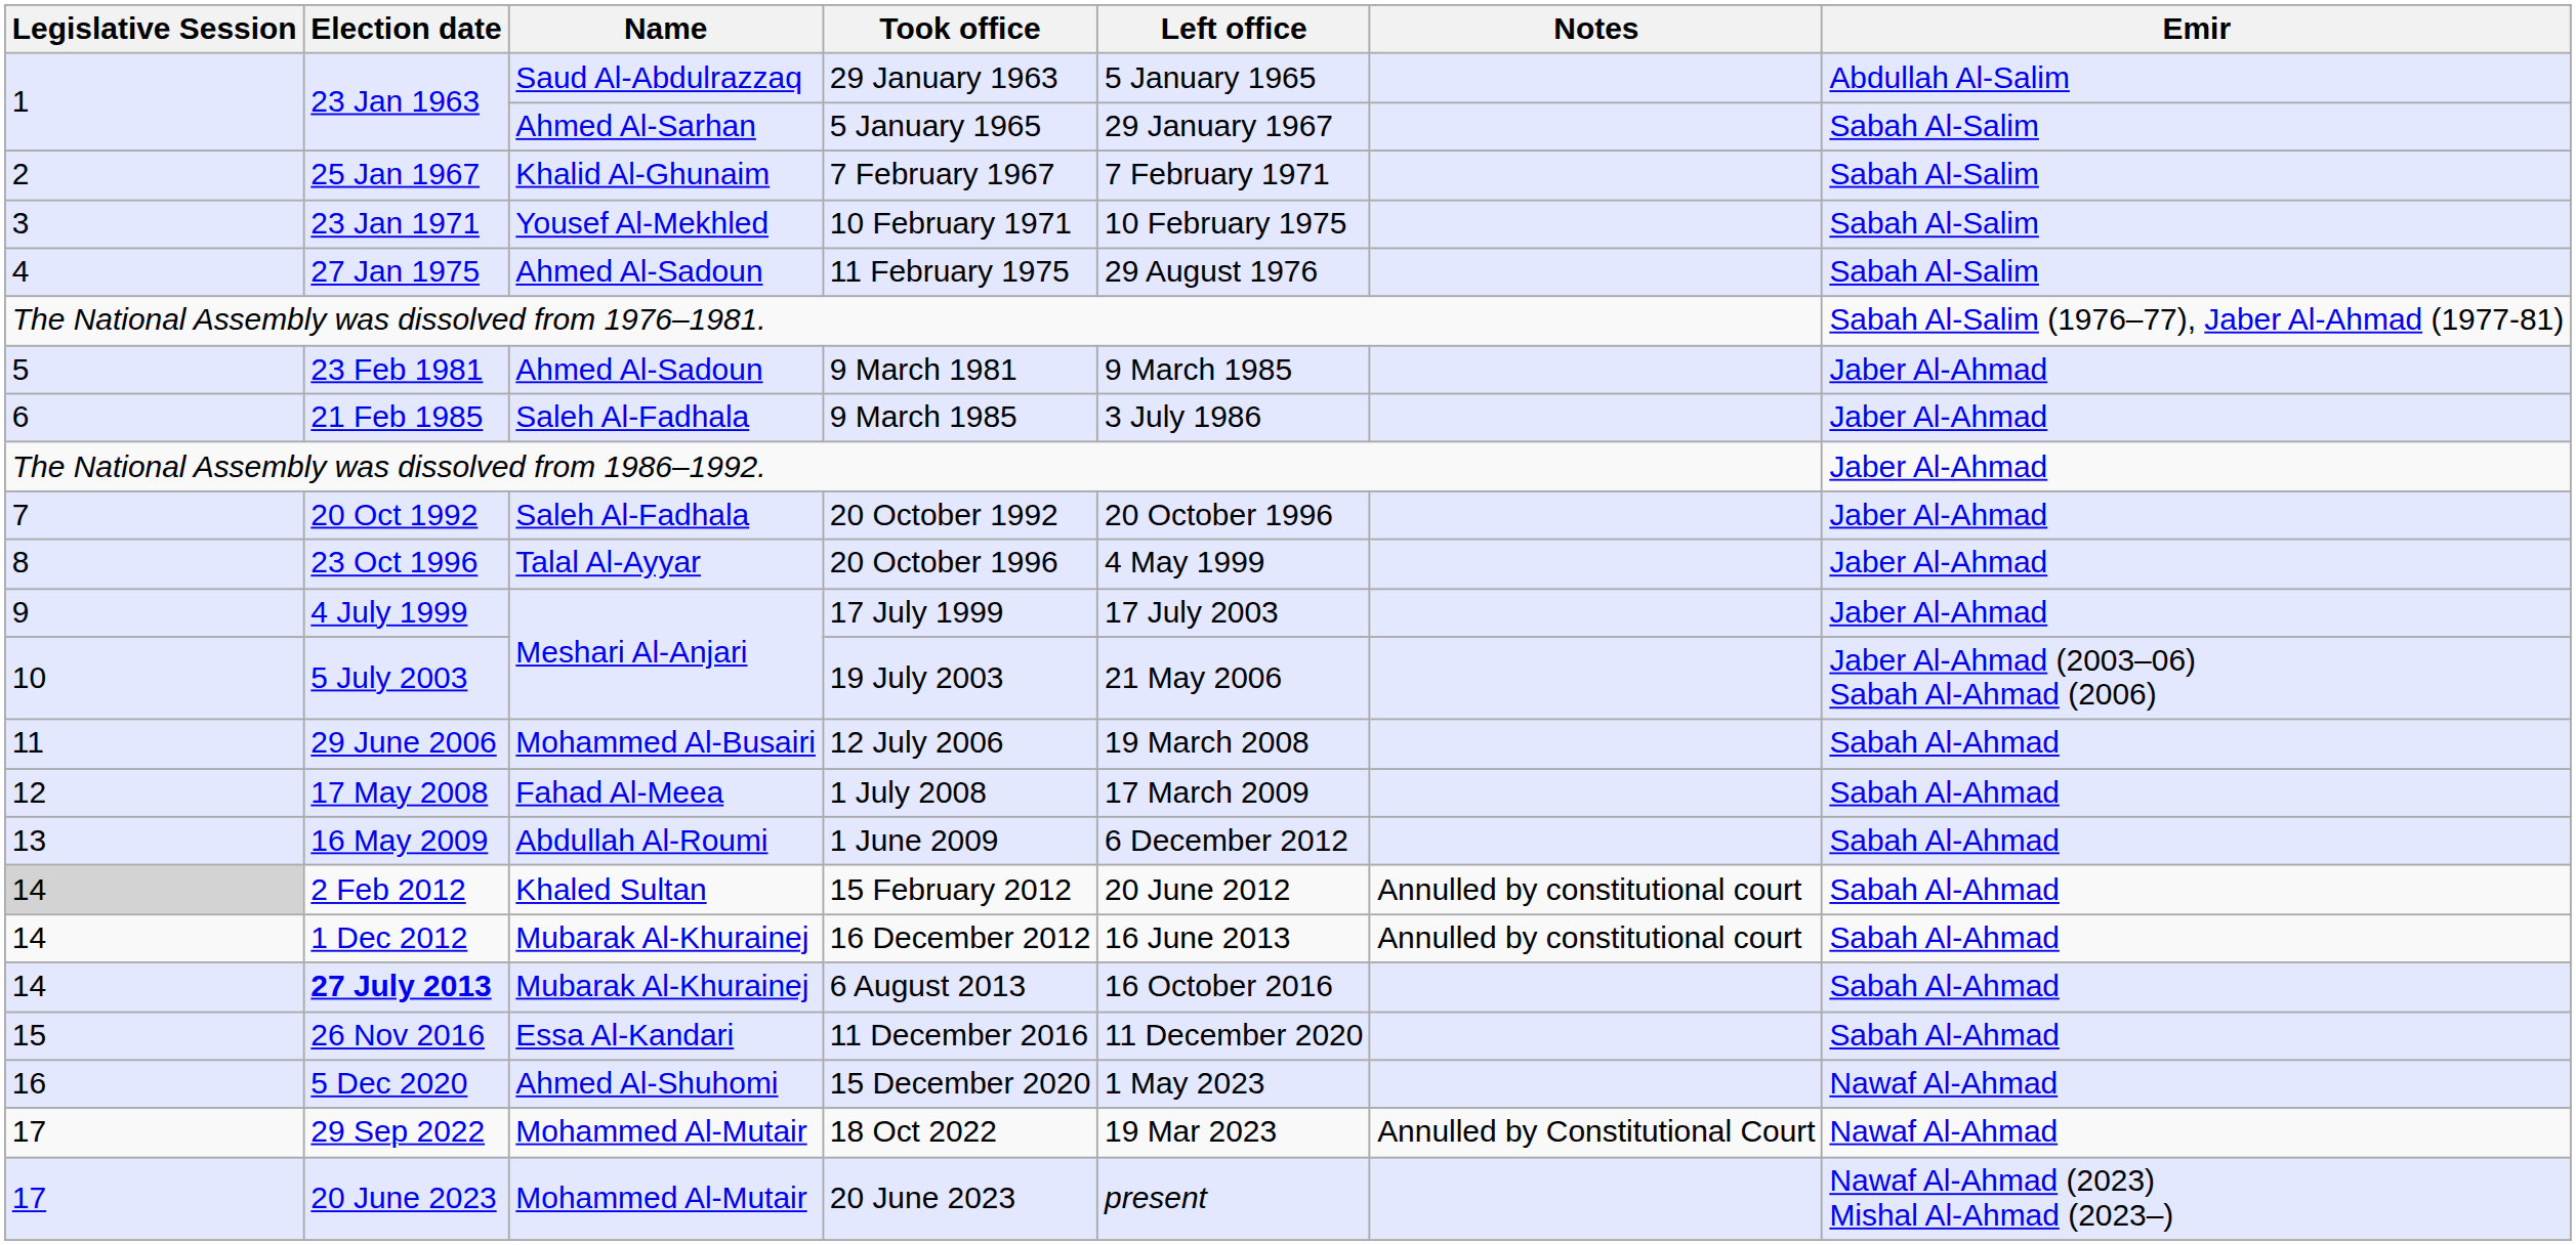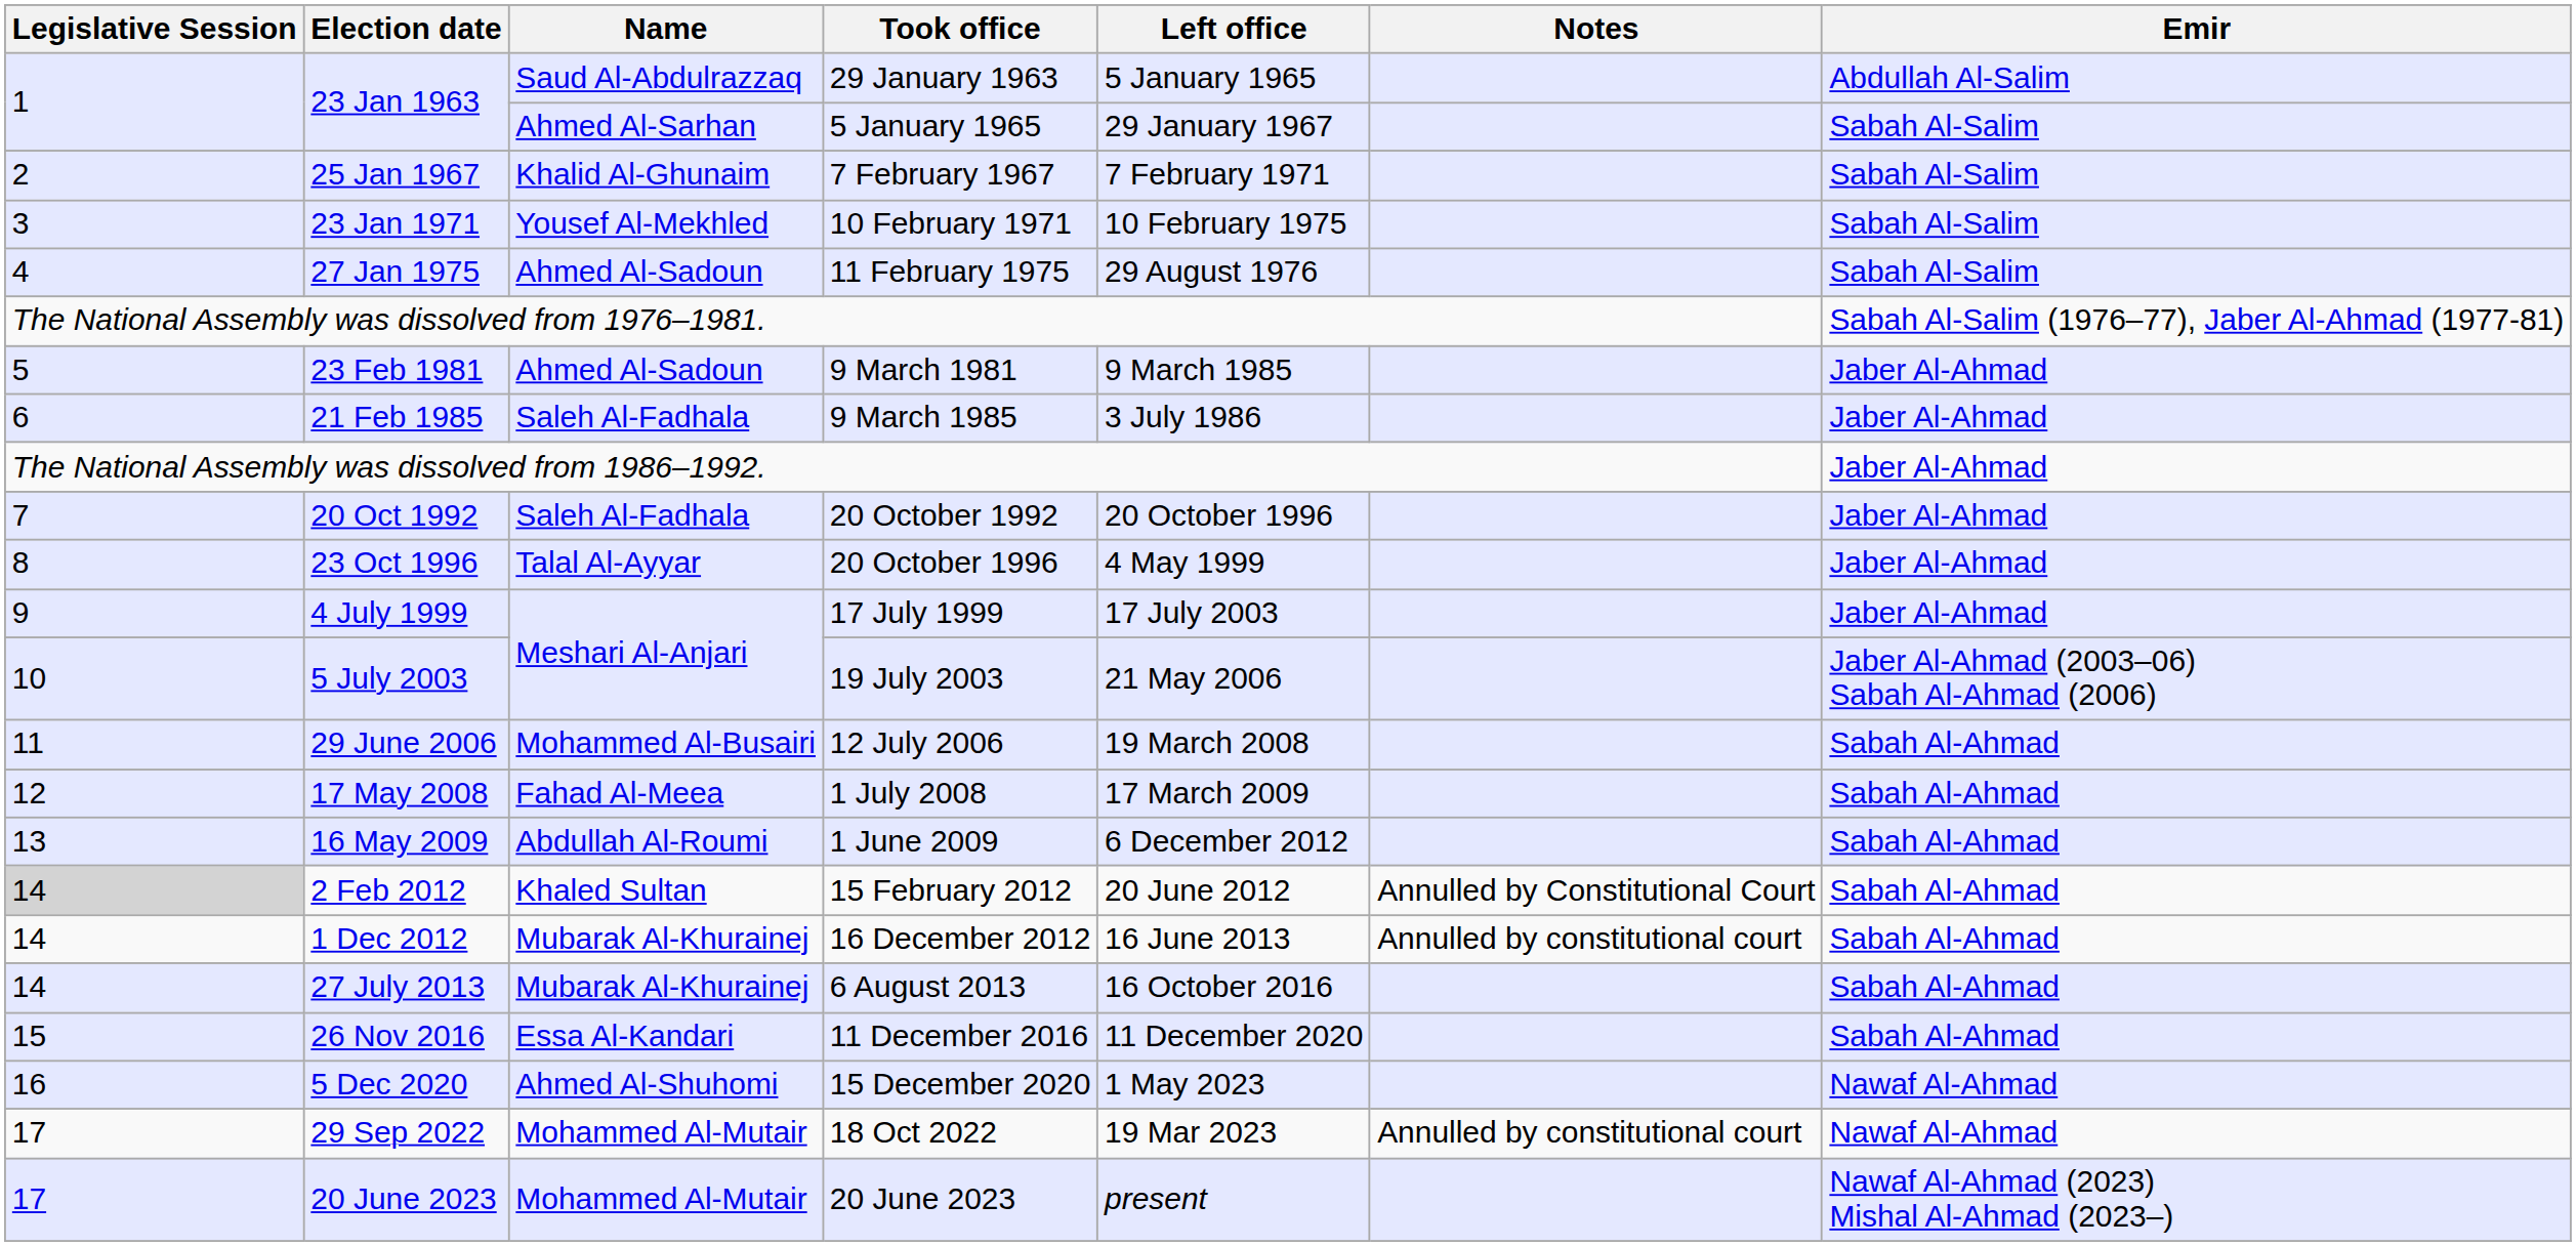 <table class="wikitable">
 <tr>
 <th>Legislative Session</th>
 <th>Election date</th>
 <th>Name</th>
 <th>Took office</th>
 <th>Left office</th>
 <th>Notes</th>
 <th>Emir</th>
 </tr>
 <tr bgcolor="#e4e8ff">
 <td rowspan="2">1</td>
 <td rowspan="2"><a href='#'>23 Jan 1963</a></td>
 <td><a href='#'>Saud Al-Abdulrazzaq</a></td>
 <td>29 January 1963</td>
 <td>5 January 1965</td>
 <td></td>
 <td><a href='#'>Abdullah Al-Salim</a></td>
 </tr>
 <tr bgcolor="#e4e8ff">
 <td><a href='#'>Ahmed Al-Sarhan</a></td>
 <td>5 January 1965</td>
 <td>29 January 1967</td>
 <td></td>
 <td><a href='#'>Sabah Al-Salim</a></td>
 </tr>
 <tr bgcolor="#e4e8ff">
 <td>2</td>
 <td><a href='#'>25 Jan 1967</a></td>
 <td><a href='#'>Khalid Al-Ghunaim</a></td>
 <td>7 February 1967</td>
 <td>7 February 1971</td>
 <td></td>
 <td><a href='#'>Sabah Al-Salim</a></td>
 </tr>
 <tr bgcolor="#e4e8ff">
 <td>3</td>
 <td><a href='#'>23 Jan 1971</a></td>
 <td><a href='#'>Yousef Al-Mekhled</a></td>
 <td>10 February 1971</td>
 <td>10 February 1975</td>
 <td></td>
 <td><a href='#'>Sabah Al-Salim</a></td>
 </tr>
 <tr bgcolor="#e4e8ff">
 <td>4</td>
 <td><a href='#'>27 Jan 1975</a></td>
 <td><a href='#'>Ahmed Al-Sadoun</a></td>
 <td>11 February 1975</td>
 <td>29 August 1976</td>
 <td></td>
 <td><a href='#'>Sabah Al-Salim</a></td>
 </tr>
 <tr>
 <td colspan="6"><em>The National Assembly was dissolved from 1976–1981.</em></td>
 <td><a href='#'>Sabah Al-Salim</a> (1976–77), <a href='#'>Jaber Al-Ahmad</a> (1977-81)</td>
 </tr>
 <tr bgcolor="#e4e8ff">
 <td>5</td>
 <td><a href='#'>23 Feb 1981</a></td>
 <td><a href='#'>Ahmed Al-Sadoun</a></td>
 <td>9 March 1981</td>
 <td>9 March 1985</td>
 <td></td>
 <td><a href='#'>Jaber Al-Ahmad</a></td>
 </tr>
 <tr bgcolor="#e4e8ff">
 <td>6</td>
 <td><a href='#'>21 Feb 1985</a></td>
 <td><a href='#'>Saleh Al-Fadhala</a></td>
 <td>9 March 1985</td>
 <td>3 July 1986</td>
 <td></td>
 <td><a href='#'>Jaber Al-Ahmad</a></td>
 </tr>
 <tr>
 <td colspan="6"><em>The National Assembly was dissolved from 1986–1992.</em></td>
 <td><a href='#'>Jaber Al-Ahmad</a></td>
 </tr>
 <tr bgcolor="#e4e8ff">
 <td>7</td>
 <td><a href='#'>20 Oct 1992</a></td>
 <td><a href='#'>Saleh Al-Fadhala</a></td>
 <td>20 October 1992</td>
 <td>20 October 1996</td>
 <td></td>
 <td><a href='#'>Jaber Al-Ahmad</a></td>
 </tr>
 <tr bgcolor="#e4e8ff">
 <td>8</td>
 <td><a href='#'>23 Oct 1996</a></td>
 <td><a href='#'>Talal Al-Ayyar</a></td>
 <td>20 October 1996</td>
 <td>4 May 1999</td>
 <td></td>
 <td><a href='#'>Jaber Al-Ahmad</a></td>
 </tr>
 <tr bgcolor="#e4e8ff">
 <td>9</td>
 <td><a href='#'>4 July 1999</a></td>
 <td rowspan="2"><a href='#'>Meshari Al-Anjari</a></td>
 <td>17 July 1999</td>
 <td>17 July 2003</td>
 <td></td>
 <td><a href='#'>Jaber Al-Ahmad</a></td>
 </tr>
 <tr bgcolor="#e4e8ff">
 <td>10</td>
 <td><a href='#'>5 July 2003</a></td>
 <td>19 July 2003</td>
 <td>21 May 2006</td>
 <td></td>
 <td><a href='#'>Jaber Al-Ahmad</a> (2003–06)<br><a href='#'>Sabah Al-Ahmad</a> (2006)</td>
 </tr>
 <tr bgcolor="#e4e8ff">
 <td>11</td>
 <td><a href='#'>29 June 2006</a></td>
 <td><a href='#'>Mohammed Al-Busairi</a></td>
 <td>12 July 2006</td>
 <td>19 March 2008</td>
 <td></td>
 <td><a href='#'>Sabah Al-Ahmad</a></td>
 </tr>
 <tr bgcolor="#e4e8ff">
 <td>12</td>
 <td><a href='#'>17 May 2008</a></td>
 <td><a href='#'>Fahad Al-Meea</a></td>
 <td>1 July 2008</td>
 <td>17 March 2009</td>
 <td></td>
 <td><a href='#'>Sabah Al-Ahmad</a></td>
 </tr>
 <tr bgcolor="#e4e8ff">
 <td>13</td>
 <td><a href='#'>16 May 2009</a></td>
 <td><a href='#'>Abdullah Al-Roumi</a></td>
 <td>1 June 2009</td>
 <td>6 December 2012</td>
 <td></td>
 <td><a href='#'>Sabah Al-Ahmad</a></td>
 </tr>
 <tr>
 <td style="background: lightgrey;">14</td>
 <td><a href='#'>2 Feb 2012</a></td>
 <td><a href='#'>Khaled Sultan</a></td>
 <td>15 February 2012</td>
 <td>20 June 2012</td>
-<td>Annulled by constitutional court</td>
+<td>Annulled by Constitutional Court</td>
 <td><a href='#'>Sabah Al-Ahmad</a></td>
 </tr>
 <tr>
 <td>14</td>
 <td><a href='#'>1 Dec 2012</a></td>
 <td><a href='#'>Mubarak Al-Khurainej</a></td>
 <td>16 December 2012</td>
 <td>16 June 2013</td>
 <td>Annulled by constitutional court</td>
 <td><a href='#'>Sabah Al-Ahmad</a></td>
 </tr>
 <tr bgcolor="#e4e8ff">
 <td>14</td>
-<td><strong><a href='#'>27 July 2013</a></strong></td>
+<td><a href='#'>27 July 2013</a></td>
 <td><a href='#'>Mubarak Al-Khurainej</a></td>
 <td>6 August 2013</td>
 <td>16 October 2016</td>
 <td></td>
 <td><a href='#'>Sabah Al-Ahmad</a></td>
 </tr>
 <tr bgcolor="#e4e8ff">
 <td>15</td>
 <td><a href='#'>26 Nov 2016</a></td>
 <td><a href='#'>Essa Al-Kandari</a></td>
 <td>11 December 2016</td>
 <td>11 December 2020</td>
 <td></td>
 <td><a href='#'>Sabah Al-Ahmad</a></td>
 </tr>
 <tr bgcolor="#e4e8ff">
 <td>16</td>
 <td><a href='#'>5 Dec 2020</a></td>
 <td><a href='#'>Ahmed Al-Shuhomi</a></td>
 <td>15 December 2020</td>
 <td>1 May 2023</td>
 <td></td>
 <td><a href='#'>Nawaf Al-Ahmad</a></td>
 </tr>
 <tr>
 <td>17</td>
 <td><a href='#'>29 Sep 2022</a></td>
 <td><a href='#'>Mohammed Al-Mutair</a></td>
 <td>18 Oct 2022</td>
 <td>19 Mar 2023</td>
-<td>Annulled by Constitutional Court</td>
+<td>Annulled by constitutional court</td>
 <td><a href='#'>Nawaf Al-Ahmad</a></td>
 </tr>
 <tr bgcolor="#e4e8ff">
 <td><a href='#'>17</a></td>
 <td><a href='#'>20 June 2023</a></td>
 <td><a href='#'>Mohammed Al-Mutair</a></td>
 <td>20 June 2023</td>
 <td><em>present</em></td>
 <td></td>
 <td><a href='#'>Nawaf Al-Ahmad</a> (2023)<br><a href='#'>Mishal Al-Ahmad</a> (2023–)</td>
 </tr>
 </table>
